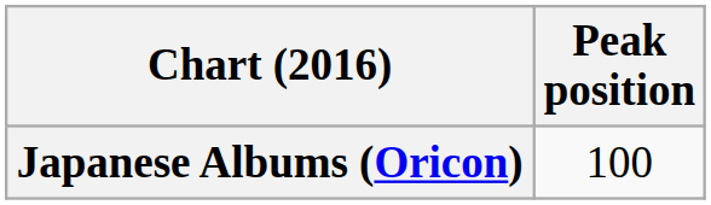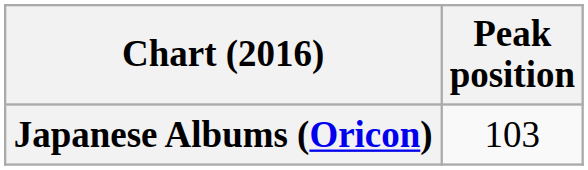 <table class="wikitable sortable plainrowheaders" style="text-align:center">
 <tr>
 <th scope="col">Chart (2016)</th>
 <th scope="col">Peak<br> position</th>
 </tr>
 <tr>
 <th scope="row">Japanese Albums (<a href='#'>Oricon</a>)</th>
-<td>100</td>
+<td>103</td>
 </tr>
 </table>
